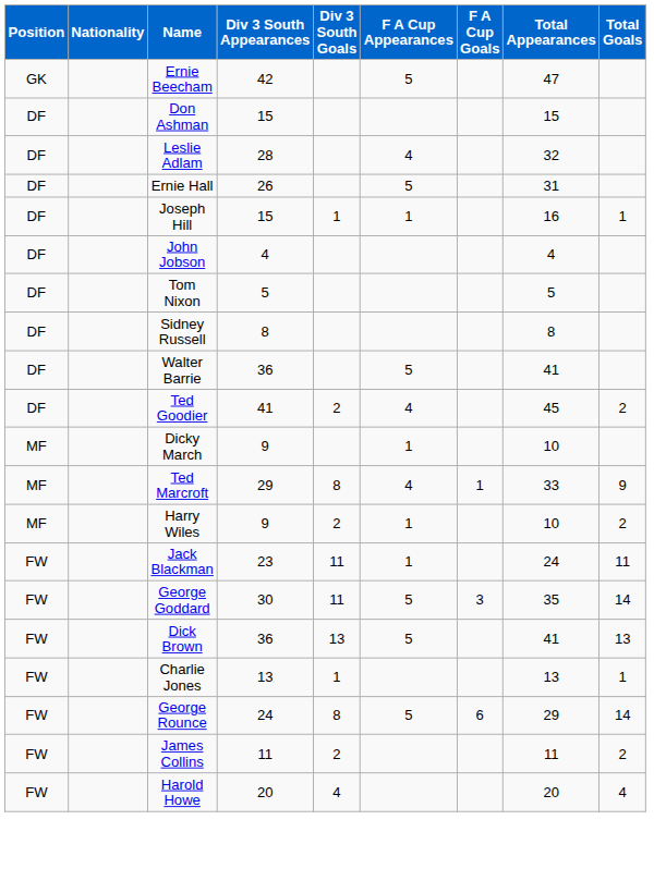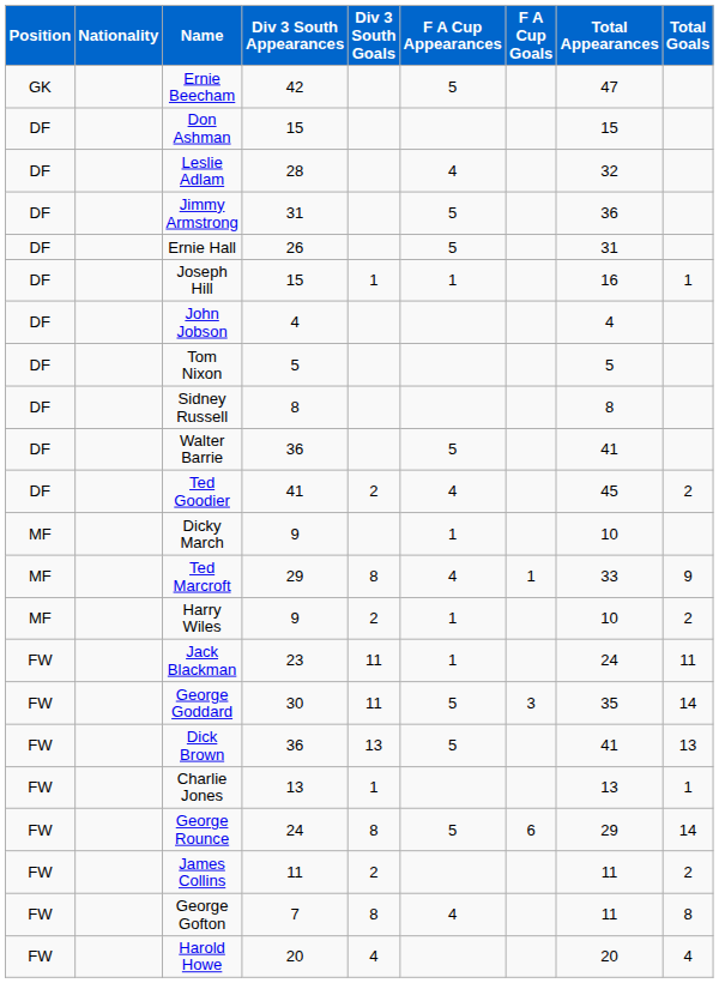 <table class="wikitable" style="text-align:center; font-size:90%; width:90%;">
 <tr>
 <th style="background:#0066CC; color:#FFFFFF; text-align:center;">Position</th>
 <th style="background:#0066CC; color:#FFFFFF; text-align:center;">Nationality</th>
 <th style="background:#0066CC; color:#FFFFFF; text-align:center;"><strong>Name</strong></th>
 <th style="background:#0066CC; color:#FFFFFF; text-align:center;">Div 3 South Appearances</th>
 <th style="background:#0066CC; color:#FFFFFF; text-align:center;">Div 3 South Goals</th>
 <th style="background:#0066CC; color:#FFFFFF; text-align:center;">F A Cup Appearances</th>
 <th style="background:#0066CC; color:#FFFFFF; text-align:center;">F A Cup Goals</th>
 <th style="background:#0066CC; color:#FFFFFF; text-align:center;">Total Appearances</th>
 <th style="background:#0066CC; color:#FFFFFF; text-align:center;">Total Goals</th>
 </tr>
 <tr>
 <td>GK</td>
 <td></td>
 <td><a href='#'>Ernie Beecham</a></td>
 <td>42</td>
 <td></td>
 <td>5</td>
 <td></td>
 <td>47</td>
 <td></td>
 </tr>
 <tr>
 <td>DF</td>
 <td></td>
 <td><a href='#'>Don Ashman</a></td>
 <td>15</td>
 <td></td>
 <td></td>
 <td></td>
 <td>15</td>
 <td></td>
 </tr>
 <tr>
 <td>DF</td>
 <td></td>
 <td><a href='#'>Leslie Adlam</a></td>
 <td>28</td>
 <td></td>
 <td>4</td>
 <td></td>
 <td>32</td>
+<td></td>
+</tr>
+<tr>
+<td>DF</td>
+<td></td>
+<td><a href='#'>Jimmy Armstrong</a></td>
+<td>31</td>
+<td></td>
+<td>5</td>
+<td></td>
+<td>36</td>
 <td></td>
 </tr>
 <tr>
 <td>DF</td>
 <td></td>
 <td>Ernie Hall</td>
 <td>26</td>
 <td></td>
 <td>5</td>
 <td></td>
 <td>31</td>
 <td></td>
 </tr>
 <tr>
 <td>DF</td>
 <td></td>
 <td>Joseph Hill</td>
 <td>15</td>
 <td>1</td>
 <td>1</td>
 <td></td>
 <td>16</td>
 <td>1</td>
 </tr>
 <tr>
 <td>DF</td>
 <td></td>
 <td><a href='#'>John Jobson</a></td>
 <td>4</td>
 <td></td>
 <td></td>
 <td></td>
 <td>4</td>
 <td></td>
 </tr>
 <tr>
 <td>DF</td>
 <td></td>
 <td>Tom Nixon</td>
 <td>5</td>
 <td></td>
 <td></td>
 <td></td>
 <td>5</td>
 <td></td>
 </tr>
 <tr>
 <td>DF</td>
 <td></td>
 <td>Sidney Russell</td>
 <td>8</td>
 <td></td>
 <td></td>
 <td></td>
 <td>8</td>
 <td></td>
 </tr>
 <tr>
 <td>DF</td>
 <td></td>
 <td>Walter Barrie</td>
 <td>36</td>
 <td></td>
 <td>5</td>
 <td></td>
 <td>41</td>
 <td></td>
 </tr>
 <tr>
 <td>DF</td>
 <td></td>
 <td><a href='#'>Ted Goodier</a></td>
 <td>41</td>
 <td>2</td>
 <td>4</td>
 <td></td>
 <td>45</td>
 <td>2</td>
 </tr>
 <tr>
 <td>MF</td>
 <td></td>
 <td>Dicky March</td>
 <td>9</td>
 <td></td>
 <td>1</td>
 <td></td>
 <td>10</td>
 <td></td>
 </tr>
 <tr>
 <td>MF</td>
 <td></td>
 <td><a href='#'>Ted Marcroft</a></td>
 <td>29</td>
 <td>8</td>
 <td>4</td>
 <td>1</td>
 <td>33</td>
 <td>9</td>
 </tr>
 <tr>
 <td>MF</td>
 <td></td>
 <td>Harry Wiles</td>
 <td>9</td>
 <td>2</td>
 <td>1</td>
 <td></td>
 <td>10</td>
 <td>2</td>
 </tr>
 <tr>
 <td>FW</td>
 <td></td>
 <td><a href='#'>Jack Blackman</a></td>
 <td>23</td>
 <td>11</td>
 <td>1</td>
 <td></td>
 <td>24</td>
 <td>11</td>
 </tr>
 <tr>
 <td>FW</td>
 <td></td>
 <td><a href='#'>George Goddard</a></td>
 <td>30</td>
 <td>11</td>
 <td>5</td>
 <td>3</td>
 <td>35</td>
 <td>14</td>
 </tr>
 <tr>
 <td>FW</td>
 <td></td>
 <td><a href='#'>Dick Brown</a></td>
 <td>36</td>
 <td>13</td>
 <td>5</td>
 <td></td>
 <td>41</td>
 <td>13</td>
 </tr>
 <tr>
 <td>FW</td>
 <td></td>
 <td>Charlie Jones</td>
 <td>13</td>
 <td>1</td>
 <td></td>
 <td></td>
 <td>13</td>
 <td>1</td>
 </tr>
 <tr>
 <td>FW</td>
 <td></td>
 <td><a href='#'>George Rounce</a></td>
 <td>24</td>
 <td>8</td>
 <td>5</td>
 <td>6</td>
 <td>29</td>
 <td>14</td>
 </tr>
 <tr>
 <td>FW</td>
 <td></td>
 <td><a href='#'>James Collins</a></td>
 <td>11</td>
 <td>2</td>
 <td></td>
 <td></td>
 <td>11</td>
 <td>2</td>
 </tr>
 <tr>
 <td>FW</td>
 <td></td>
+<td>George Gofton</td>
+<td>7</td>
+<td>8</td>
+<td>4</td>
+<td></td>
+<td>11</td>
+<td>8</td>
+</tr>
+<tr>
+<td>FW</td>
+<td></td>
 <td><a href='#'>Harold Howe</a></td>
 <td>20</td>
 <td>4</td>
 <td></td>
 <td></td>
 <td>20</td>
 <td>4</td>
 </tr>
 </table>
